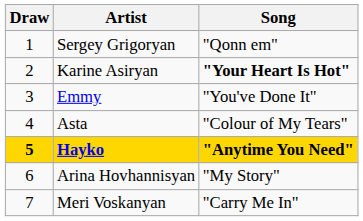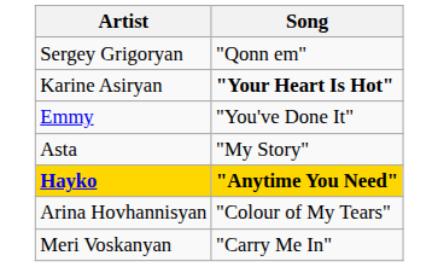 <table class="sortable wikitable" style="margin: 1em auto 1em auto; text-align:center">
 <tr>
-<th>Draw</th>
 <th>Artist</th>
 <th>Song</th>
 </tr>
 <tr>
-<td>1</td>
 <td align="left">Sergey Grigoryan</td>
 <td align="left">"Qonn em"</td>
 </tr>
 <tr>
-<td>2</td>
 <td align="left">Karine Asiryan</td>
 <td align="left"><strong>"Your Heart Is Hot"</strong></td>
 </tr>
 <tr>
-<td>3</td>
 <td align="left"><a href='#'>Emmy</a></td>
 <td align="left">"You've Done It"</td>
 </tr>
 <tr>
-<td>4</td>
 <td align="left">Asta</td>
-<td align="left">"Colour of My Tears"</td>
+<td align="left">"My Story"</td>
 </tr>
 <tr style="font-weight:bold; background:gold;">
-<td>5</td>
 <td align="left"><a href='#'>Hayko</a></td>
 <td align="left">"Anytime You Need"</td>
 </tr>
 <tr>
-<td>6</td>
 <td align="left">Arina Hovhannisyan</td>
-<td align="left">"My Story"</td>
+<td align="left">"Colour of My Tears"</td>
 </tr>
 <tr>
-<td>7</td>
 <td align="left">Meri Voskanyan</td>
 <td align="left">"Carry Me In"</td>
 </tr>
 </table>
